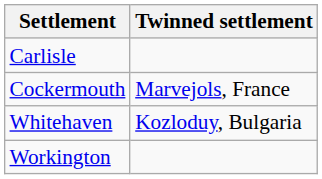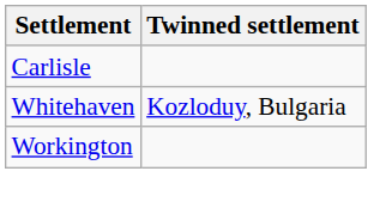 <table class="wikitable">
 <tr>
 <th>Settlement</th>
 <th>Twinned settlement</th>
 </tr>
 <tr>
 <td><a href='#'>Carlisle</a></td>
 <td></td>
 </tr>
 <tr>
-<td><a href='#'>Cockermouth</a></td>
-<td><a href='#'>Marvejols</a>, France</td>
-</tr>
-<tr>
 <td><a href='#'>Whitehaven</a></td>
 <td><a href='#'>Kozloduy</a>, Bulgaria</td>
 </tr>
 <tr>
 <td><a href='#'>Workington</a></td>
 <td></td>
 </tr>
 </table>
